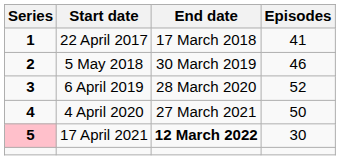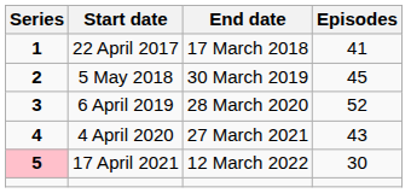 <table class="wikitable" style="text-align:center;">
 <tr>
 <th>Series</th>
 <th>Start date</th>
 <th>End date</th>
 <th>Episodes</th>
 </tr>
 <tr>
 <td><strong>1</strong></td>
 <td>22 April 2017</td>
 <td>17 March 2018</td>
 <td>41</td>
 </tr>
 <tr>
 <td><strong>2</strong></td>
 <td>5 May 2018</td>
 <td>30 March 2019</td>
-<td>46</td>
+<td>45</td>
 </tr>
 <tr>
 <td><strong>3</strong></td>
 <td>6 April 2019</td>
 <td>28 March 2020</td>
 <td>52</td>
 </tr>
 <tr>
 <td><strong>4</strong></td>
 <td>4 April 2020</td>
 <td>27 March 2021</td>
-<td>50</td>
+<td>43</td>
 </tr>
 <tr>
 <td style="background: pink;"><strong>5</strong></td>
 <td>17 April 2021</td>
-<td><strong>12 March 2022</strong></td>
+<td>12 March 2022</td>
 <td>30</td>
 </tr>
 <tr>
 <td></td>
 <td></td>
 <td></td>
 <td></td>
 </tr>
 </table>
